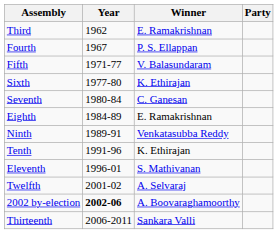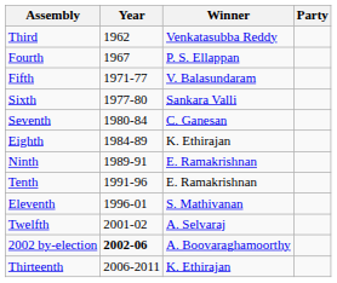 <table class="wikitable sortable">
 <tr>
 <th>Assembly</th>
 <th>Year</th>
 <th>Winner</th>
 <th colspan="2">Party</th>
 </tr>
 <tr>
 <td><a href='#'>Third</a></td>
 <td>1962</td>
-<td><a href='#'>E. Ramakrishnan</a></td>
+<td><a href='#'>Venkatasubba Reddy</a></td>
 <td></td>
 </tr>
 <tr>
 <td><a href='#'>Fourth</a></td>
 <td>1967</td>
 <td><a href='#'>P. S. Ellappan</a></td>
 <td></td>
 </tr>
 <tr>
 <td><a href='#'>Fifth</a></td>
 <td>1971-77</td>
 <td><a href='#'>V. Balasundaram</a></td>
 <td></td>
 </tr>
 <tr>
 <td><a href='#'>Sixth</a></td>
 <td>1977-80</td>
-<td><a href='#'>K. Ethirajan</a></td>
+<td><a href='#'>Sankara Valli</a></td>
 <td></td>
 </tr>
 <tr>
 <td><a href='#'>Seventh</a></td>
 <td>1980-84</td>
 <td><a href='#'>C. Ganesan</a></td>
 <td></td>
 </tr>
 <tr>
 <td><a href='#'>Eighth</a></td>
 <td>1984-89</td>
-<td>E. Ramakrishnan</td>
+<td>K. Ethirajan</td>
 <td></td>
 </tr>
 <tr>
 <td><a href='#'>Ninth</a></td>
 <td>1989-91</td>
-<td><a href='#'>Venkatasubba Reddy</a></td>
+<td><a href='#'>E. Ramakrishnan</a></td>
 <td></td>
 </tr>
 <tr>
 <td><a href='#'>Tenth</a></td>
 <td>1991-96</td>
-<td>K. Ethirajan</td>
+<td>E. Ramakrishnan</td>
 <td></td>
 </tr>
 <tr>
 <td><a href='#'>Eleventh</a></td>
 <td>1996-01</td>
 <td><a href='#'>S. Mathivanan</a></td>
 <td></td>
 </tr>
 <tr>
 <td><a href='#'>Twelfth</a></td>
 <td>2001-02</td>
 <td><a href='#'>A. Selvaraj</a></td>
 <td></td>
 </tr>
 <tr>
 <td><a href='#'>2002 by-election</a></td>
 <td><strong>2002-06</strong></td>
 <td><a href='#'>A. Boovaraghamoorthy</a></td>
 <td></td>
 </tr>
 <tr>
 <td><a href='#'>Thirteenth</a></td>
 <td>2006-2011</td>
-<td><a href='#'>Sankara Valli</a></td>
+<td><a href='#'>K. Ethirajan</a></td>
 <td></td>
 </tr>
 </table>
